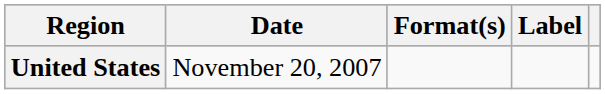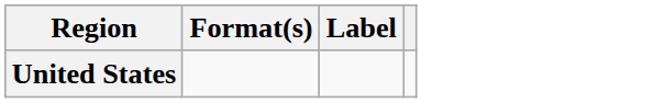 <table class="wikitable plainrowheaders">
 <tr>
 <th scope="col">Region</th>
-<th scope="col">Date</th>
 <th scope="col">Format(s)</th>
 <th scope="col">Label</th>
 <th scope="col"></th>
 </tr>
 <tr>
 <th scope="row">United States</th>
-<td>November 20, 2007</td>
 <td></td>
 <td></td>
 <td align="center"></td>
 </tr>
 </table>
